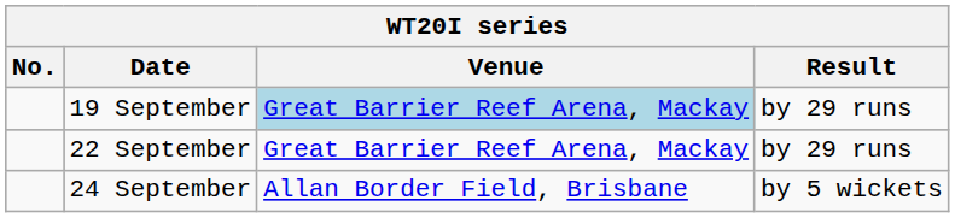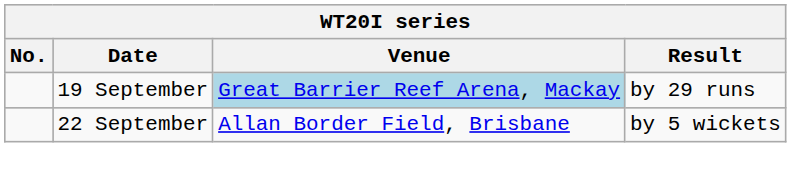 <table class="wikitable">
 <tr>
 <th colspan="4">WT20I series</th>
 </tr>
 <tr>
 <th>No.</th>
 <th>Date</th>
 <th>Venue</th>
 <th>Result</th>
 </tr>
 <tr>
 <td></td>
 <td>19 September</td>
 <td style="background: lightblue;"><a href='#'>Great Barrier Reef Arena</a>, <a href='#'>Mackay</a></td>
 <td> by 29 runs</td>
 </tr>
 <tr>
 <td></td>
 <td>22 September</td>
-<td><a href='#'>Great Barrier Reef Arena</a>, <a href='#'>Mackay</a></td>
-<td> by 29 runs</td>
-</tr>
-<tr>
-<td></td>
-<td>24 September</td>
 <td><a href='#'>Allan Border Field</a>, <a href='#'>Brisbane</a></td>
 <td> by 5 wickets</td>
 </tr>
 </table>
